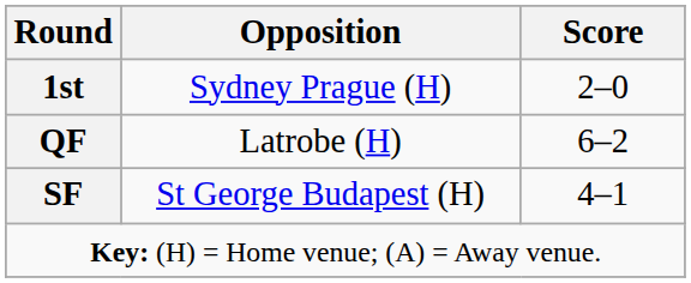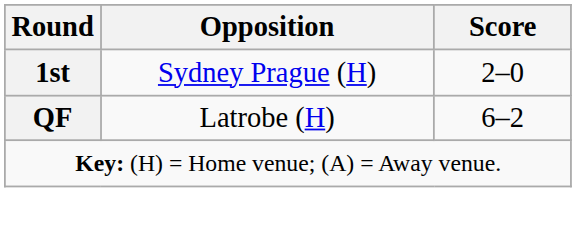 <table class="wikitable plainrowheaders" style="text-align:center">
 <tr>
 <th scope="col" style="width:25px">Round</th>
 <th scope="col" style="width:180px">Opposition</th>
 <th scope="col" style="width:70px">Score</th>
 </tr>
 <tr>
 <th scope=row style="text-align:center">1st</th>
 <td><a href='#'>Sydney Prague</a> (<a href='#'>H</a>)</td>
 <td>2–0</td>
 </tr>
 <tr>
 <th scope=row style="text-align:center">QF</th>
 <td>Latrobe (<a href='#'>H</a>)</td>
 <td>6–2</td>
 </tr>
 <tr>
-<th scope=row style="text-align:center">SF</th>
-<td><a href='#'>St George Budapest</a> (H)</td>
-<td>4–1</td>
-</tr>
-<tr>
 <td colspan="3"><small><strong>Key:</strong> (H) = Home venue; (A) = Away venue.</small></td>
 </tr>
 </table>
